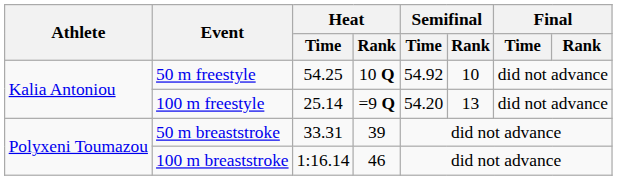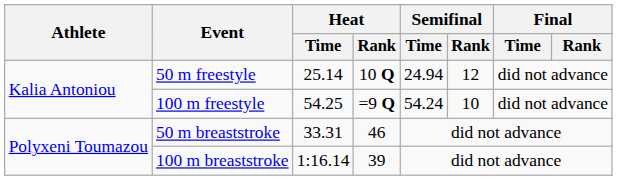 <table class="wikitable" style="text-align:center; font-size:90%">
 <tr>
 <th rowspan="2">Athlete</th>
 <th rowspan="2">Event</th>
 <th colspan="2">Heat</th>
 <th colspan="2">Semifinal</th>
 <th colspan="2">Final</th>
 </tr>
 <tr style="font-size:95%">
 <th>Time</th>
 <th>Rank</th>
 <th>Time</th>
 <th>Rank</th>
 <th>Time</th>
 <th>Rank</th>
 </tr>
 <tr>
 <td align=left rowspan=2><a href='#'>Kalia Antoniou</a></td>
 <td align=left><a href='#'>50 m freestyle</a></td>
-<td>54.25</td>
+<td>25.14</td>
 <td>10 <strong>Q</strong></td>
-<td>54.92</td>
-<td>10</td>
+<td>24.94</td>
+<td>12</td>
 <td colspan=2>did not advance</td>
 </tr>
 <tr>
 <td align=left><a href='#'>100 m freestyle</a></td>
-<td>25.14</td>
+<td>54.25</td>
 <td>=9 <strong>Q</strong></td>
-<td>54.20</td>
-<td>13</td>
+<td>54.24</td>
+<td>10</td>
 <td colspan=2>did not advance</td>
 </tr>
 <tr>
 <td align=left rowspan=2><a href='#'>Polyxeni Toumazou</a></td>
 <td align=left><a href='#'>50 m breaststroke</a></td>
 <td>33.31</td>
-<td>39</td>
+<td>46</td>
 <td colspan=4>did not advance</td>
 </tr>
 <tr>
 <td align=left><a href='#'>100 m breaststroke</a></td>
 <td>1:16.14</td>
-<td>46</td>
+<td>39</td>
 <td colspan=4>did not advance</td>
 </tr>
 </table>
